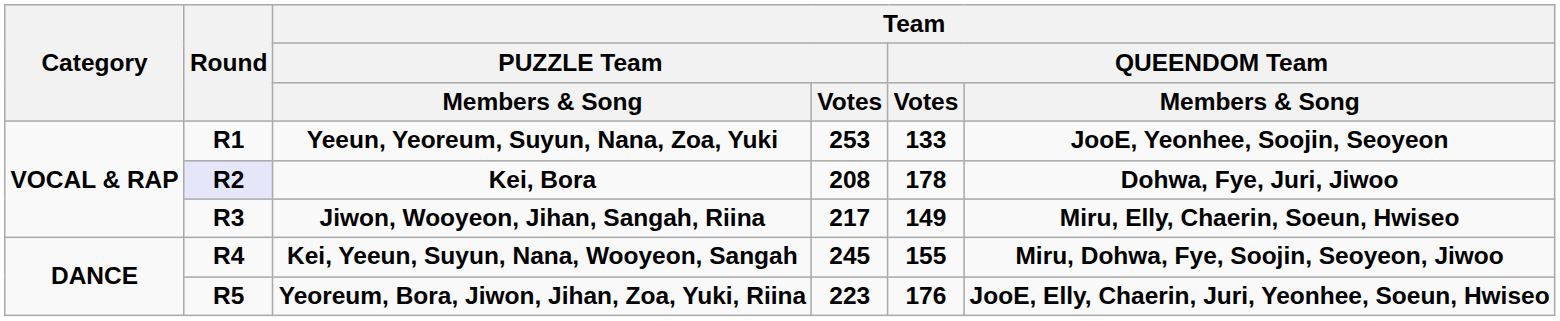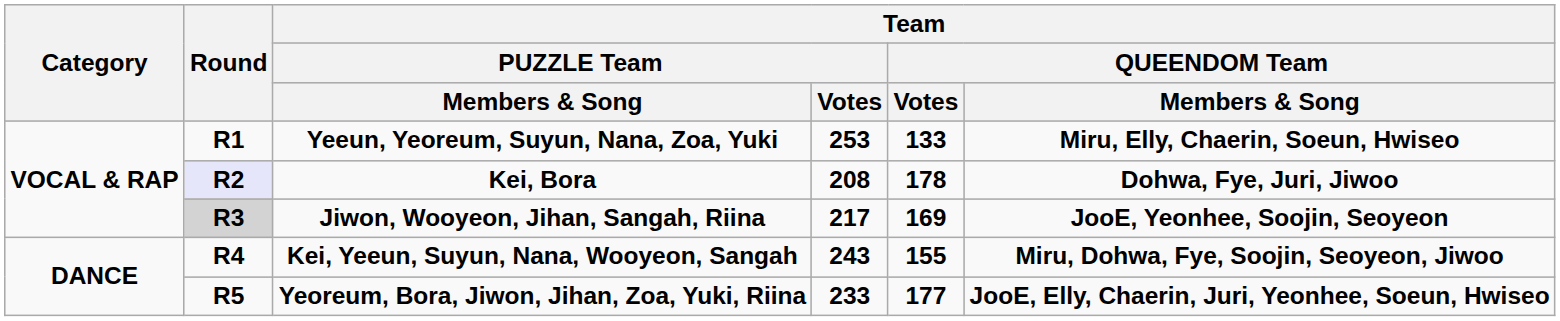 <table class="wikitable" style="text-align:center">
 <tr>
 <th rowspan="3">Category</th>
 <th rowspan="3">Round</th>
 <th colspan="4">Team</th>
 </tr>
 <tr>
 <th colspan="2">PUZZLE Team</th>
 <th colspan="2">QUEENDOM Team</th>
 </tr>
 <tr>
 <th>Members & Song</th>
 <th>Votes</th>
 <th>Votes</th>
 <th>Members & Song</th>
 </tr>
 <tr>
 <td rowspan="3"><strong>VOCAL & RAP</strong></td>
 <td><strong>R1</strong></td>
 <td><strong>Yeeun, Yeoreum, Suyun, Nana, Zoa, Yuki</strong><br></td>
 <td><strong>253</strong></td>
 <td><strong>133</strong></td>
-<td><strong>JooE, Yeonhee, Soojin, Seoyeon</strong><br></td>
+<td><strong>Miru, Elly, Chaerin, Soeun, Hwiseo</strong><br></td>
 </tr>
 <tr>
 <td style="background: lavender;"><strong>R2</strong></td>
 <td><strong>Kei, Bora</strong><br></td>
 <td><strong>208</strong></td>
 <td><strong>178</strong></td>
 <td><strong>Dohwa, Fye, Juri, Jiwoo</strong><br></td>
 </tr>
 <tr>
-<td><strong>R3</strong></td>
+<td style="background: lightgrey;"><strong>R3</strong></td>
 <td><strong>Jiwon, Wooyeon, Jihan, Sangah, Riina</strong><br></td>
 <td><strong>217</strong></td>
-<td><strong>149</strong></td>
-<td><strong>Miru, Elly, Chaerin, Soeun, Hwiseo</strong><br></td>
+<td><strong>169</strong></td>
+<td><strong>JooE, Yeonhee, Soojin, Seoyeon</strong><br></td>
 </tr>
 <tr>
 <td rowspan="2"><strong>DANCE</strong></td>
 <td><strong>R4</strong></td>
 <td><strong>Kei, Yeeun, Suyun, Nana, Wooyeon, Sangah</strong><br></td>
-<td><strong>245</strong></td>
+<td><strong>243</strong></td>
 <td><strong>155</strong></td>
 <td><strong>Miru, Dohwa, Fye, Soojin, Seoyeon, Jiwoo</strong><br></td>
 </tr>
 <tr>
 <td><strong>R5</strong></td>
 <td><strong>Yeoreum, Bora, Jiwon, Jihan, Zoa, Yuki, Riina</strong><br></td>
-<td><strong>223</strong></td>
-<td><strong>176</strong></td>
+<td><strong>233</strong></td>
+<td><strong>177</strong></td>
 <td><strong>JooE, Elly, Chaerin, Juri, Yeonhee, Soeun, Hwiseo</strong><br></td>
 </tr>
 </table>
